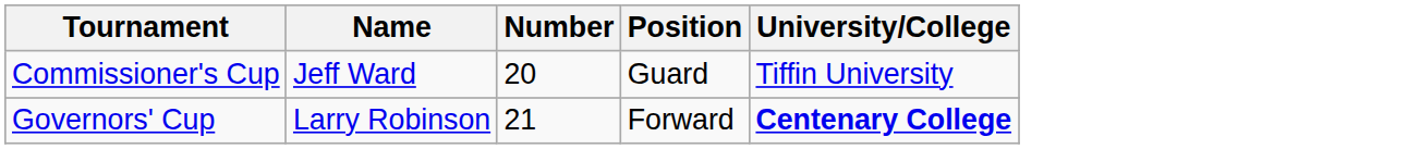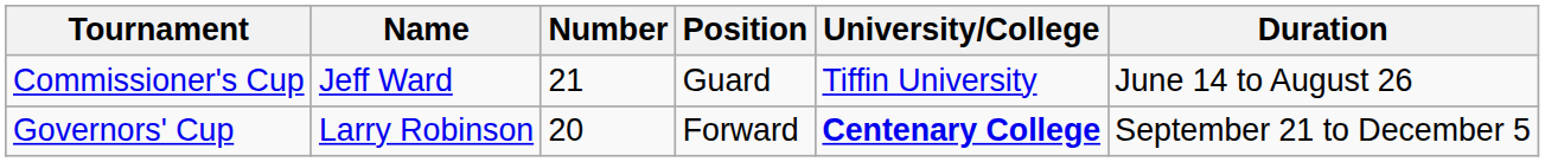 <table class="wikitable">
 <tr>
 <th>Tournament</th>
 <th>Name</th>
 <th>Number</th>
 <th>Position</th>
 <th>University/College</th>
+<th>Duration</th>
 </tr>
 <tr>
 <td><a href='#'>Commissioner's Cup</a></td>
 <td><a href='#'>Jeff Ward</a></td>
-<td>20</td>
+<td>21</td>
 <td>Guard</td>
 <td><a href='#'>Tiffin University</a></td>
+<td>June 14 to August 26</td>
 </tr>
 <tr>
 <td><a href='#'>Governors' Cup</a></td>
 <td><a href='#'>Larry Robinson</a></td>
-<td>21</td>
+<td>20</td>
 <td>Forward</td>
 <td><strong><a href='#'>Centenary College</a></strong></td>
+<td>September 21 to December 5</td>
 </tr>
 </table>
